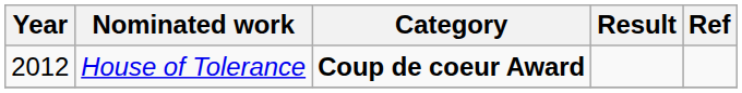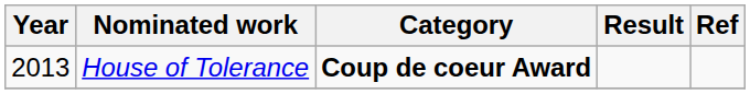 <table class="wikitable sortable">
 <tr>
 <th>Year</th>
 <th>Nominated work</th>
 <th>Category</th>
 <th>Result</th>
 <th>Ref</th>
 </tr>
 <tr>
-<td>2012</td>
+<td>2013</td>
 <td><em><a href='#'>House of Tolerance</a></em></td>
 <td><strong>Coup de coeur Award</strong></td>
 <td></td>
 <td></td>
 </tr>
 <tr>
 </tr>
 </table>
